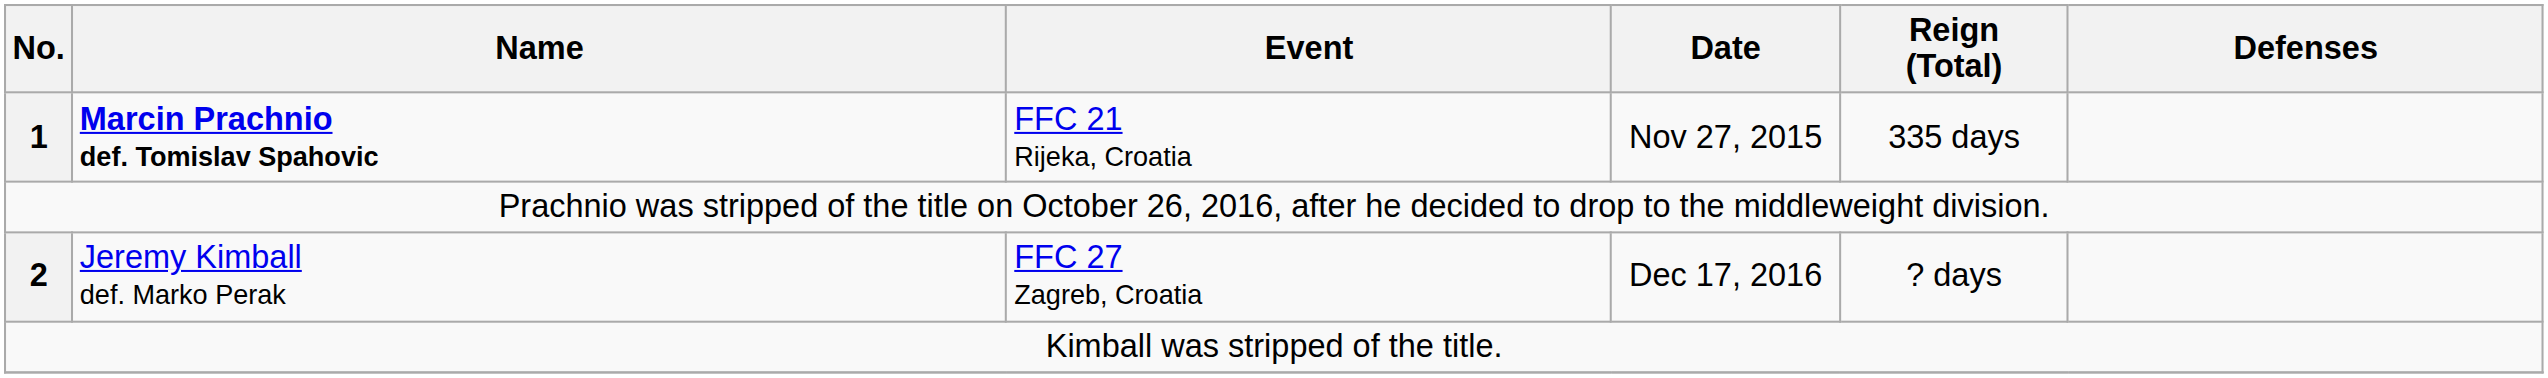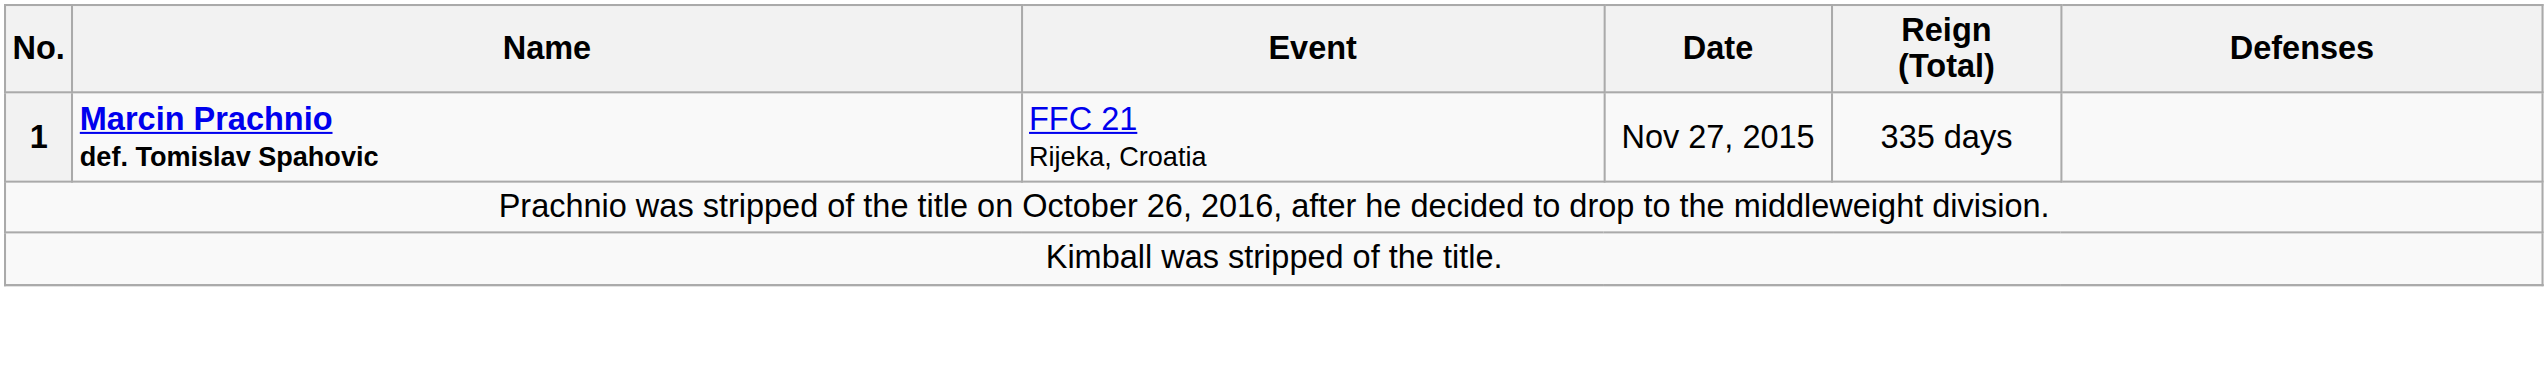 <table class="wikitable" style="width:99%;">
 <tr>
 <th style="width:2%;">No.</th>
 <th>Name</th>
 <th>Event</th>
 <th style="width:9%;">Date</th>
 <th style="width:9%;">Reign<br>(Total)</th>
 <th>Defenses</th>
 </tr>
 <tr>
 <th>1</th>
 <td><strong> <a href='#'>Marcin Prachnio</a><br><small>def. Tomislav Spahovic </small></strong></td>
 <td><a href='#'>FFC 21</a><br><small>Rijeka, Croatia</small></td>
 <td style="text-align:center;">Nov 27, 2015</td>
 <td style="text-align:center;">335 days</td>
 <td></td>
 </tr>
 <tr>
 <td align="center" colspan="6">Prachnio was stripped of the title on October 26, 2016, after he decided to drop to the middleweight division.</td>
 </tr>
 <tr>
-<th>2</th>
-<td> <a href='#'>Jeremy Kimball</a><br><small>def. Marko Perak </small></td>
-<td><a href='#'>FFC 27</a><br><small>Zagreb, Croatia</small></td>
-<td style="text-align:center;">Dec 17, 2016</td>
-<td style="text-align:center;">? days</td>
-<td></td>
-</tr>
-<tr>
 <td align="center" colspan="6">Kimball was stripped of the title.</td>
 </tr>
 <tr>
 </tr>
 </table>
